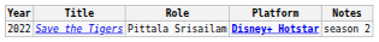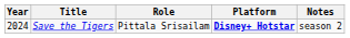 <table class="wikitable sortable">
 <tr>
 <th scope="col">Year</th>
 <th scope="col">Title</th>
 <th scope="col">Role</th>
 <th scope="col">Platform</th>
 <th scope="col" class="unsortable">Notes</th>
 </tr>
 <tr>
-<td rowspan=1>2022</td>
+<td rowspan=1>2024</td>
 <td><em><a href='#'>Save the Tigers</a></em></td>
 <td>Pittala Srisailam</td>
 <td><strong><a href='#'>Disney+ Hotstar</a></strong></td>
 <td>season 2</td>
 </tr>
 </table>
